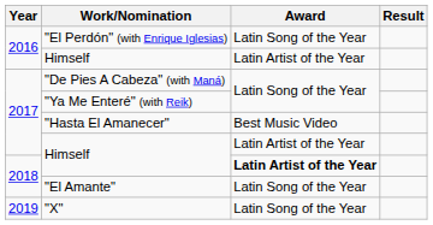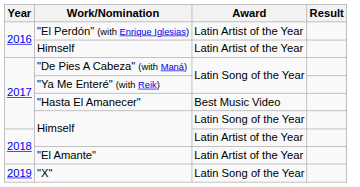 <table class="wikitable">
 <tr>
 <th>Year</th>
 <th>Work/Nomination</th>
 <th>Award</th>
 <th>Result</th>
 </tr>
 <tr>
 <td rowspan=2><a href='#'>2016</a></td>
 <td>"El Perdón" <small>(with <a href='#'>Enrique Iglesias</a>)</small></td>
-<td>Latin Song of the Year</td>
+<td>Latin Artist of the Year</td>
 <td></td>
 </tr>
 <tr>
 <td>Himself</td>
 <td>Latin Artist of the Year</td>
 <td></td>
 </tr>
 <tr>
 <td rowspan=4><a href='#'>2017</a></td>
 <td>"De Pies A Cabeza" <small>(with <a href='#'>Maná</a>)</small></td>
 <td rowspan=2>Latin Song of the Year</td>
 <td></td>
 </tr>
 <tr>
 <td>"Ya Me Enteré" <small>(with <a href='#'>Reik</a>)</small></td>
 <td></td>
 </tr>
 <tr>
 <td>"Hasta El Amanecer"</td>
 <td>Best Music Video</td>
 <td></td>
 </tr>
 <tr>
 <td rowspan="2">Himself</td>
+<td>Latin Song of the Year</td>
+<td></td>
+</tr>
+<tr>
+<td rowspan=2><a href='#'>2018</a></td>
 <td>Latin Artist of the Year</td>
 <td></td>
 </tr>
 <tr>
-<td rowspan=2><a href='#'>2018</a></td>
-<td><strong>Latin Artist of the Year</strong></td>
-<td></td>
-</tr>
-<tr>
 <td>"El Amante"</td>
-<td>Latin Song of the Year</td>
+<td>Latin Artist of the Year</td>
 <td></td>
 </tr>
 <tr>
 <td><a href='#'>2019</a></td>
 <td>"X" </td>
 <td>Latin Song of the Year</td>
 <td></td>
 </tr>
 </table>
